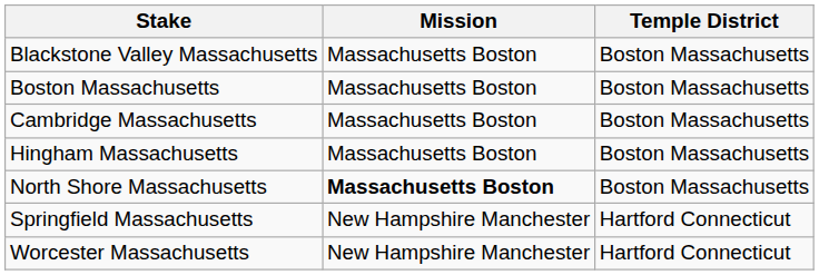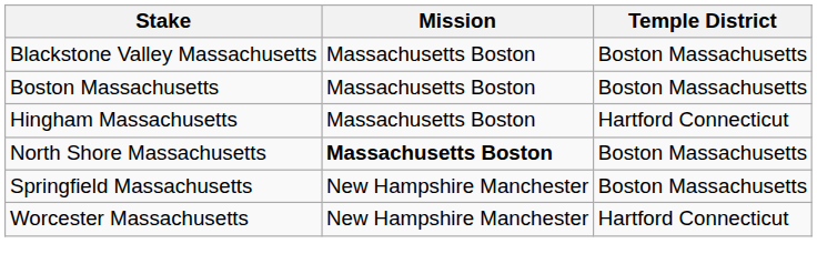 <table class="wikitable sortable">
 <tr>
 <th>Stake</th>
 <th>Mission</th>
 <th>Temple District</th>
 </tr>
 <tr>
 <td>Blackstone Valley Massachusetts</td>
 <td>Massachusetts Boston</td>
 <td>Boston Massachusetts</td>
 </tr>
 <tr>
 <td>Boston Massachusetts</td>
 <td>Massachusetts Boston</td>
 <td>Boston Massachusetts</td>
 </tr>
 <tr>
-<td>Cambridge Massachusetts</td>
-<td>Massachusetts Boston</td>
-<td>Boston Massachusetts</td>
-</tr>
-<tr>
 <td>Hingham Massachusetts</td>
 <td>Massachusetts Boston</td>
-<td>Boston Massachusetts</td>
+<td>Hartford Connecticut</td>
 </tr>
 <tr>
 <td>North Shore Massachusetts</td>
 <td><strong>Massachusetts Boston</strong></td>
 <td>Boston Massachusetts</td>
 </tr>
 <tr>
 <td>Springfield Massachusetts</td>
 <td>New Hampshire Manchester</td>
-<td>Hartford Connecticut</td>
+<td>Boston Massachusetts</td>
 </tr>
 <tr>
 <td>Worcester Massachusetts</td>
 <td>New Hampshire Manchester</td>
 <td>Hartford Connecticut</td>
 </tr>
 </table>
